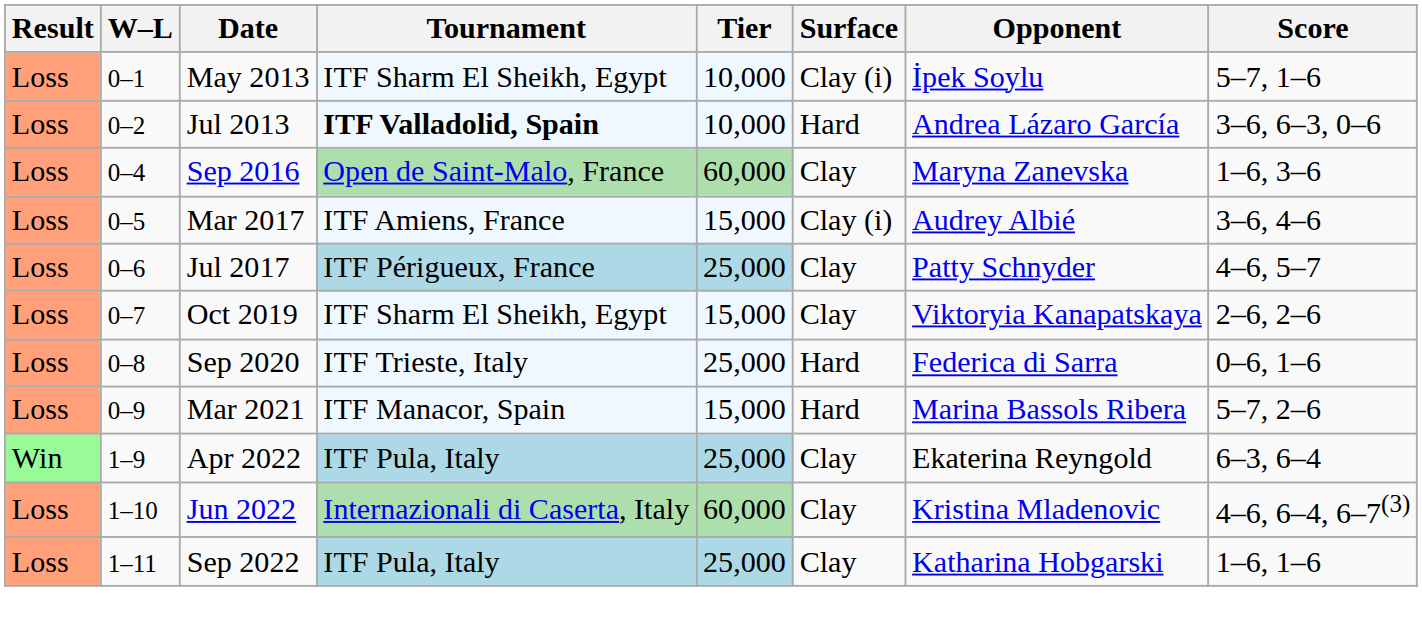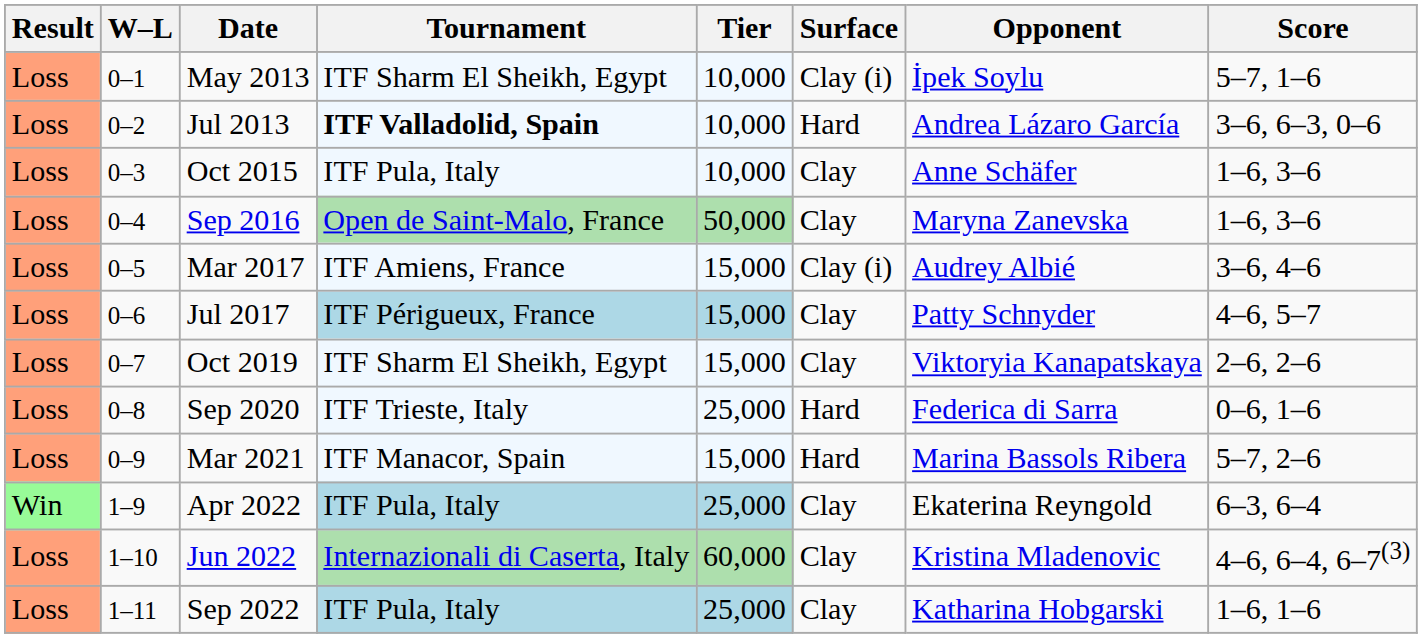 <table class="sortable wikitable">
 <tr>
 <th>Result</th>
 <th class="unsortable">W–L</th>
 <th>Date</th>
 <th>Tournament</th>
 <th>Tier</th>
 <th>Surface</th>
 <th>Opponent</th>
 <th class="unsortable">Score</th>
 </tr>
 <tr>
 <td style="background:#ffa07a;">Loss</td>
 <td><small>0–1</small></td>
 <td>May 2013</td>
 <td style="background:#f0f8ff;">ITF Sharm El Sheikh, Egypt</td>
 <td style="background:#f0f8ff;">10,000</td>
 <td>Clay (i)</td>
 <td> <a href='#'>İpek Soylu</a></td>
 <td>5–7, 1–6</td>
 </tr>
 <tr>
 <td style="background:#ffa07a;">Loss</td>
 <td><small>0–2</small></td>
 <td>Jul 2013</td>
 <td style="background:#f0f8ff;"><strong>ITF Valladolid, Spain</strong></td>
 <td style="background:#f0f8ff;">10,000</td>
 <td>Hard</td>
 <td> <a href='#'>Andrea Lázaro García</a></td>
 <td>3–6, 6–3, 0–6</td>
 </tr>
 <tr>
 <td style="background:#ffa07a;">Loss</td>
+<td><small>0–3</small></td>
+<td>Oct 2015</td>
+<td style="background:#f0f8ff;">ITF Pula, Italy</td>
+<td style="background:#f0f8ff;">10,000</td>
+<td>Clay</td>
+<td> <a href='#'>Anne Schäfer</a></td>
+<td>1–6, 3–6</td>
+</tr>
+<tr>
+<td style="background:#ffa07a;">Loss</td>
 <td><small>0–4</small></td>
 <td><a href='#'>Sep 2016</a></td>
 <td style="background:#addfad;"><a href='#'>Open de Saint-Malo</a>, France</td>
-<td style="background:#addfad;">60,000</td>
+<td style="background:#addfad;">50,000</td>
 <td>Clay</td>
 <td> <a href='#'>Maryna Zanevska</a></td>
 <td>1–6, 3–6</td>
 </tr>
 <tr>
 <td style="background:#ffa07a;">Loss</td>
 <td><small>0–5</small></td>
 <td>Mar 2017</td>
 <td style="background:#f0f8ff;">ITF Amiens, France</td>
 <td style="background:#f0f8ff;">15,000</td>
 <td>Clay (i)</td>
 <td> <a href='#'>Audrey Albié</a></td>
 <td>3–6, 4–6</td>
 </tr>
 <tr>
 <td style="background:#ffa07a;">Loss</td>
 <td><small>0–6</small></td>
 <td>Jul 2017</td>
 <td style="background:lightblue;">ITF Périgueux, France</td>
-<td style="background:lightblue;">25,000</td>
+<td style="background:lightblue;">15,000</td>
 <td>Clay</td>
 <td> <a href='#'>Patty Schnyder</a></td>
 <td>4–6, 5–7</td>
 </tr>
 <tr>
 <td style="background:#ffa07a;">Loss</td>
 <td><small>0–7</small></td>
 <td>Oct 2019</td>
 <td style="background:#f0f8ff;">ITF Sharm El Sheikh, Egypt</td>
 <td style="background:#f0f8ff;">15,000</td>
 <td>Clay</td>
 <td> <a href='#'>Viktoryia Kanapatskaya</a></td>
 <td>2–6, 2–6</td>
 </tr>
 <tr>
 <td style="background:#ffa07a;">Loss</td>
 <td><small>0–8</small></td>
 <td>Sep 2020</td>
 <td style="background:#f0f8ff;">ITF Trieste, Italy</td>
 <td style="background:#f0f8ff;">25,000</td>
 <td>Hard</td>
 <td> <a href='#'>Federica di Sarra</a></td>
 <td>0–6, 1–6</td>
 </tr>
 <tr>
 <td style="background:#ffa07a;">Loss</td>
 <td><small>0–9</small></td>
 <td>Mar 2021</td>
 <td style="background:#f0f8ff;">ITF Manacor, Spain</td>
 <td style="background:#f0f8ff;">15,000</td>
 <td>Hard</td>
 <td> <a href='#'>Marina Bassols Ribera</a></td>
 <td>5–7, 2–6</td>
 </tr>
 <tr>
 <td style="background:#98FB98;">Win</td>
 <td><small>1–9</small></td>
 <td>Apr 2022</td>
 <td style="background:lightblue;">ITF Pula, Italy</td>
 <td style="background:lightblue;">25,000</td>
 <td>Clay</td>
 <td> Ekaterina Reyngold</td>
 <td>6–3, 6–4</td>
 </tr>
 <tr>
 <td style="background:#ffa07a;">Loss</td>
 <td><small>1–10</small></td>
 <td><a href='#'>Jun 2022</a></td>
 <td style="background:#addfad;"><a href='#'>Internazionali di Caserta</a>, Italy</td>
 <td style="background:#addfad;">60,000</td>
 <td>Clay</td>
 <td> <a href='#'>Kristina Mladenovic</a></td>
 <td>4–6, 6–4, 6–7<sup>(3)</sup></td>
 </tr>
 <tr>
 <td style="background:#ffa07a;">Loss</td>
 <td><small>1–11</small></td>
 <td>Sep 2022</td>
 <td style="background:lightblue;">ITF Pula, Italy</td>
 <td style="background:lightblue;">25,000</td>
 <td>Clay</td>
 <td> <a href='#'>Katharina Hobgarski</a></td>
 <td>1–6, 1–6</td>
 </tr>
 </table>
